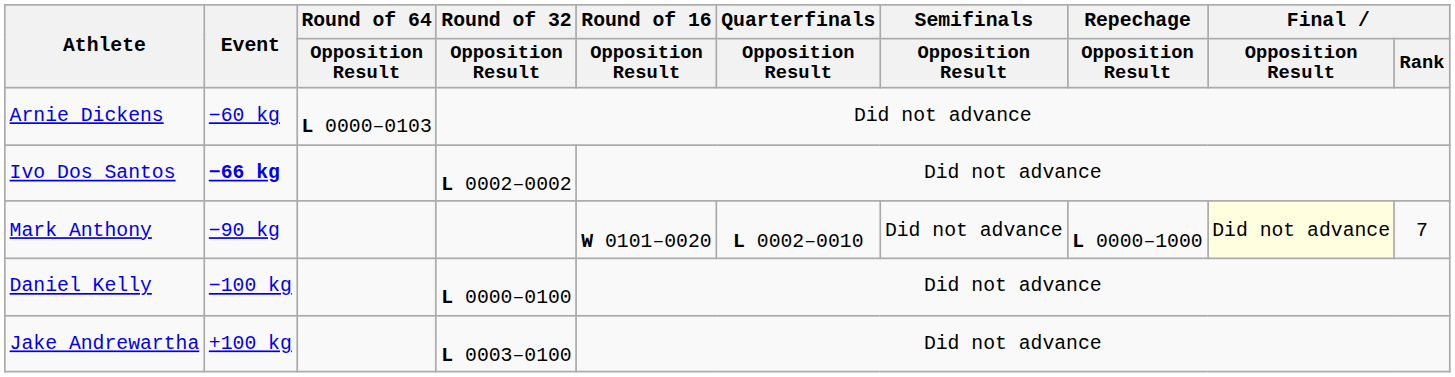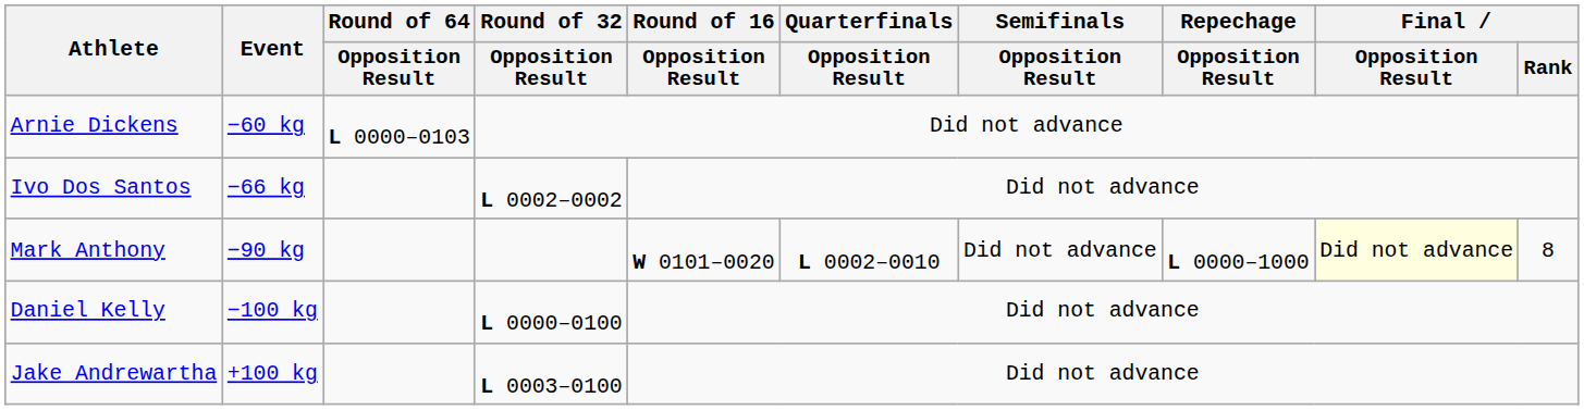 <table class="wikitable" style="font-size:90%">
 <tr>
 <th rowspan=2>Athlete</th>
 <th rowspan=2>Event</th>
 <th>Round of 64</th>
 <th>Round of 32</th>
 <th>Round of 16</th>
 <th>Quarterfinals</th>
 <th>Semifinals</th>
 <th>Repechage</th>
 <th colspan=2>Final / </th>
 </tr>
 <tr style="font-size:95%">
 <th>Opposition<br>Result</th>
 <th>Opposition<br>Result</th>
 <th>Opposition<br>Result</th>
 <th>Opposition<br>Result</th>
 <th>Opposition<br>Result</th>
 <th>Opposition<br>Result</th>
 <th>Opposition<br>Result</th>
 <th>Rank</th>
 </tr>
 <tr align=center>
 <td align=left><a href='#'>Arnie Dickens</a></td>
 <td align=left><a href='#'>−60 kg</a></td>
 <td><br><strong>L</strong> 0000–0103</td>
 <td colspan=7>Did not advance</td>
 </tr>
 <tr align=center>
 <td align=left><a href='#'>Ivo Dos Santos</a></td>
-<td align=left><strong><a href='#'>−66 kg</a></strong></td>
+<td align=left><a href='#'>−66 kg</a></td>
 <td></td>
 <td><br><strong>L</strong> 0002–0002 </td>
 <td colspan=6>Did not advance</td>
 </tr>
 <tr align=center>
 <td align=left><a href='#'>Mark Anthony</a></td>
 <td align=left><a href='#'>−90 kg</a></td>
 <td></td>
 <td></td>
 <td><br><strong>W</strong> 0101–0020</td>
 <td><br><strong>L</strong> 0002–0010</td>
 <td>Did not advance</td>
 <td><br><strong>L</strong> 0000–1000</td>
 <td style="background: lightyellow;">Did not advance</td>
-<td>7</td>
+<td>8</td>
 </tr>
 <tr align=center>
 <td align=left><a href='#'>Daniel Kelly</a></td>
 <td align=left><a href='#'>−100 kg</a></td>
 <td></td>
 <td><br><strong>L</strong> 0000–0100</td>
 <td colspan=6>Did not advance</td>
 </tr>
 <tr align=center>
 <td align=left><a href='#'>Jake Andrewartha</a></td>
 <td align=left><a href='#'>+100 kg</a></td>
 <td></td>
 <td><br><strong>L</strong> 0003–0100</td>
 <td colspan=6>Did not advance</td>
 </tr>
 </table>
